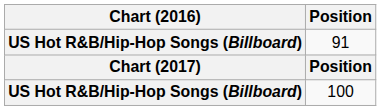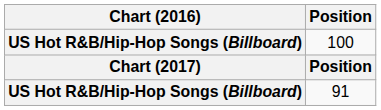 <table class="wikitable plainrowheaders" style="text-align:center">
 <tr>
 <th scope="col">Chart (2016)</th>
 <th scope="col">Position</th>
 </tr>
 <tr>
 <th scope="row">US Hot R&B/Hip-Hop Songs (<em>Billboard</em>)</th>
-<td>91</td>
+<td>100</td>
 </tr>
 <tr>
 <th scope="col">Chart (2017)</th>
 <th scope="col">Position</th>
 </tr>
 <tr>
 <th scope="row">US Hot R&B/Hip-Hop Songs (<em>Billboard</em>)</th>
-<td>100</td>
+<td>91</td>
 </tr>
 </table>
